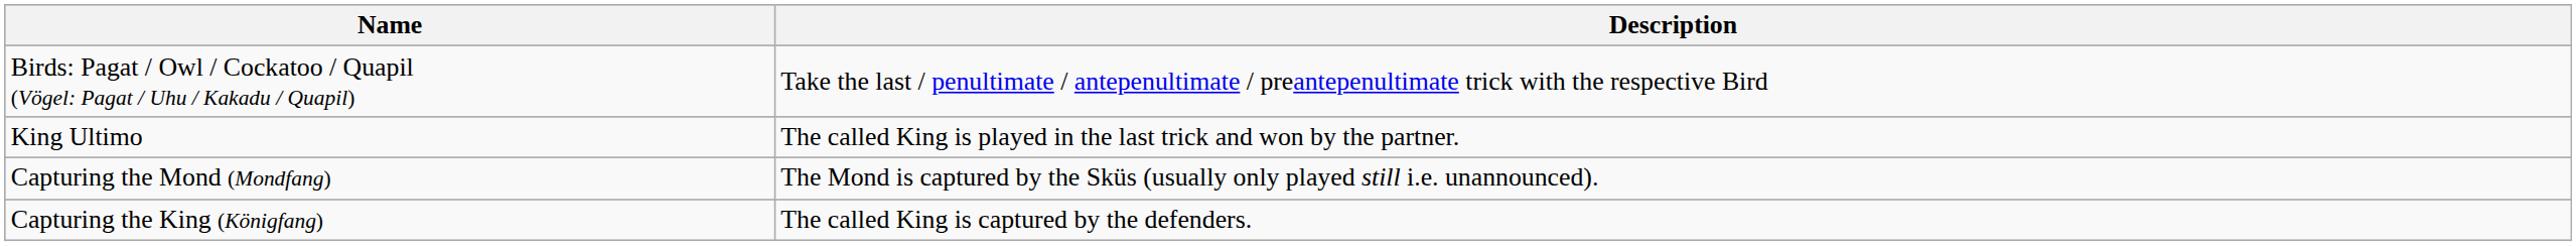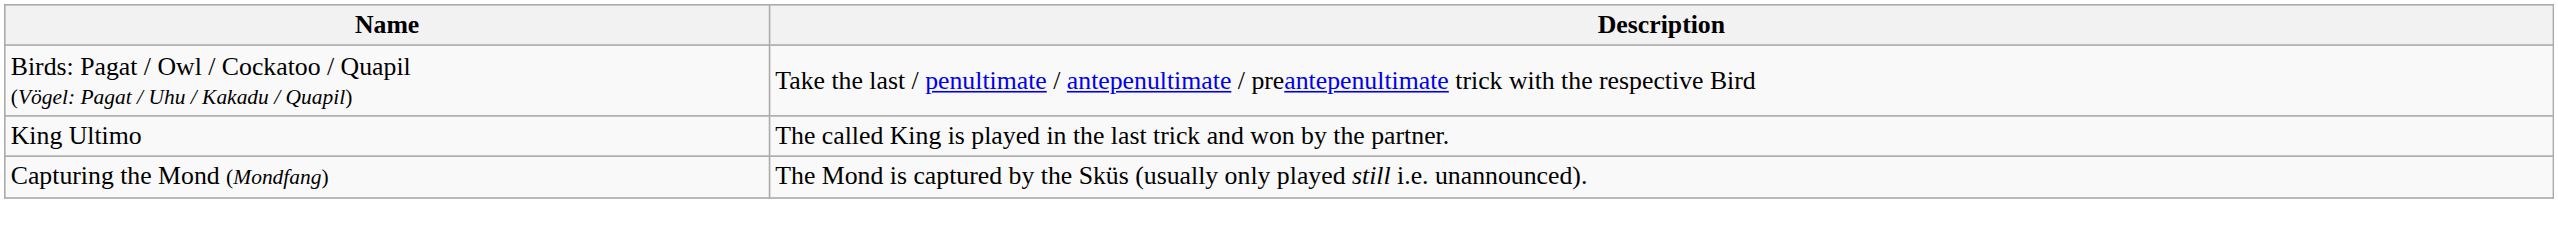 <table class="wikitable float-left" width="100%">
 <tr>
 <th width="30%">Name</th>
 <th width="70%">Description</th>
 </tr>
 <tr>
 <td>Birds: Pagat / Owl / Cockatoo / Quapil<br><small>(<em>Vögel: Pagat / Uhu / Kakadu / Quapil</em>)</small></td>
 <td>Take the last / <a href='#'>penultimate</a> / <a href='#'>antepenultimate</a> / pre<a href='#'>antepenultimate</a> trick with the respective Bird</td>
 </tr>
 <tr>
 <td>King Ultimo</td>
 <td>The called King is played in the last trick and won by the partner.</td>
 </tr>
 <tr>
 <td>Capturing the Mond <small>(<em>Mondfang</em>)</small></td>
 <td>The Mond is captured by the Sküs (usually only played <em>still</em> i.e. unannounced).</td>
 </tr>
-<tr>
-<td>Capturing the King <small>(<em>Königfang</em>)</small></td>
-<td>The called King is captured by the defenders.</td>
-</tr>
 </table>
